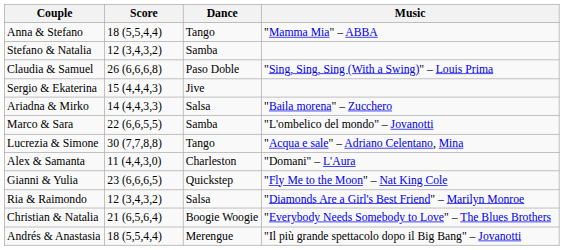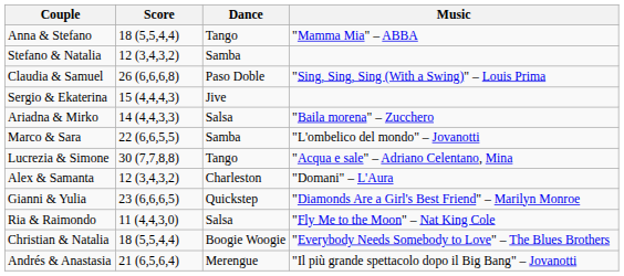 <table class="wikitable">
 <tr>
 <th width="130">Couple</th>
 <th width="100">Score</th>
 <th width="100">Dance</th>
 <th width="400">Music</th>
 </tr>
 <tr>
 <td>Anna & Stefano</td>
 <td>18 (5,5,4,4)</td>
 <td>Tango</td>
 <td>"<a href='#'>Mamma Mia</a>" – <a href='#'>ABBA</a></td>
 </tr>
 <tr>
 <td>Stefano & Natalia</td>
 <td>12 (3,4,3,2)</td>
 <td>Samba</td>
 <td></td>
 </tr>
 <tr>
 <td>Claudia & Samuel</td>
 <td>26 (6,6,6,8)</td>
 <td>Paso Doble</td>
 <td>"<a href='#'>Sing, Sing, Sing (With a Swing)</a>" – <a href='#'>Louis Prima</a></td>
 </tr>
 <tr>
 <td>Sergio & Ekaterina</td>
 <td>15 (4,4,4,3)</td>
 <td>Jive</td>
 <td></td>
 </tr>
 <tr>
 <td>Ariadna & Mirko</td>
 <td>14 (4,4,3,3)</td>
 <td>Salsa</td>
 <td>"<a href='#'>Baila morena</a>" – <a href='#'>Zucchero</a></td>
 </tr>
 <tr>
 <td>Marco & Sara</td>
 <td>22 (6,6,5,5)</td>
 <td>Samba</td>
 <td>"L'ombelico del mondo" – <a href='#'>Jovanotti</a></td>
 </tr>
 <tr>
 <td>Lucrezia & Simone</td>
 <td>30 (7,7,8,8)</td>
 <td>Tango</td>
 <td>"<a href='#'>Acqua e sale</a>" – <a href='#'>Adriano Celentano</a>, <a href='#'>Mina</a></td>
 </tr>
 <tr>
 <td>Alex & Samanta</td>
-<td>11 (4,4,3,0)</td>
+<td>12 (3,4,3,2)</td>
 <td>Charleston</td>
 <td>"Domani" – <a href='#'>L'Aura</a></td>
 </tr>
 <tr>
 <td>Gianni & Yulia</td>
 <td>23 (6,6,6,5)</td>
 <td>Quickstep</td>
+<td>"<a href='#'>Diamonds Are a Girl's Best Friend</a>" – <a href='#'>Marilyn Monroe</a></td>
+</tr>
+<tr>
+<td>Ria & Raimondo</td>
+<td>11 (4,4,3,0)</td>
+<td>Salsa</td>
 <td>"<a href='#'>Fly Me to the Moon</a>" – <a href='#'>Nat King Cole</a></td>
 </tr>
 <tr>
-<td>Ria & Raimondo</td>
-<td>12 (3,4,3,2)</td>
-<td>Salsa</td>
-<td>"<a href='#'>Diamonds Are a Girl's Best Friend</a>" – <a href='#'>Marilyn Monroe</a></td>
-</tr>
-<tr>
 <td>Christian & Natalia</td>
-<td>21 (6,5,6,4)</td>
+<td>18 (5,5,4,4)</td>
 <td>Boogie Woogie</td>
 <td>"<a href='#'>Everybody Needs Somebody to Love</a>" – <a href='#'>The Blues Brothers</a></td>
 </tr>
 <tr>
 <td>Andrés & Anastasia</td>
-<td>18 (5,5,4,4)</td>
+<td>21 (6,5,6,4)</td>
 <td>Merengue</td>
 <td>"Il più grande spettacolo dopo il Big Bang" – <a href='#'>Jovanotti</a></td>
 </tr>
 </table>
